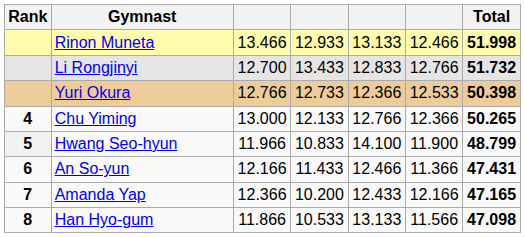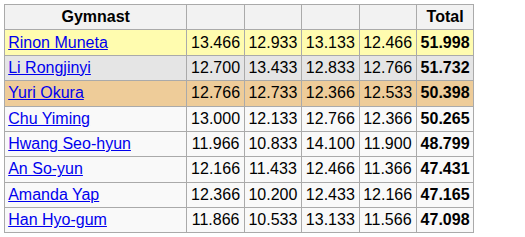 <table class="wikitable sortable" style="text-align:center; font-size:100%">
 <tr>
-<th scope="col" style="width:15px;">Rank</th>
 <th scope="col" style="width:175px;">Gymnast</th>
 <th scope="col" style="width:50px;"></th>
 <th scope="col" style="width:50px;"></th>
 <th scope="col" style="width:50px;"></th>
 <th scope="col" style="width:50px;"></th>
 <th scope="col" style="width:50px;">Total</th>
 </tr>
 <tr style="background:#fffcaf;">
-<td style="text-align:center" scope="row"><strong></strong></td>
 <td style="text-align:left;"> <a href='#'>Rinon Muneta</a></td>
 <td>13.466</td>
 <td>12.933</td>
 <td>13.133</td>
 <td>12.466</td>
 <td><strong>51.998</strong></td>
 </tr>
 <tr style="background:#e5e5e5;">
-<td style="text-align:center" scope="row"><strong></strong></td>
 <td style="text-align:left;"> <a href='#'>Li Rongjinyi</a></td>
 <td>12.700</td>
 <td>13.433</td>
 <td>12.833</td>
 <td>12.766</td>
 <td><strong>51.732</strong></td>
 </tr>
 <tr style="background:#ec9;">
-<td style="text-align:center" scope="row"><strong></strong></td>
 <td style="text-align:left;"> <a href='#'>Yuri Okura</a></td>
 <td>12.766</td>
 <td>12.733</td>
 <td>12.366</td>
 <td>12.533</td>
 <td><strong>50.398</strong></td>
 </tr>
 <tr>
-<td scope="row" style="text-align:center;"><strong>4</strong></td>
 <td style="text-align:left;"> <a href='#'>Chu Yiming</a></td>
 <td>13.000</td>
 <td>12.133</td>
 <td>12.766</td>
 <td>12.366</td>
 <td><strong>50.265</strong></td>
 </tr>
 <tr>
-<th scope="row" style="text-align:center"><strong>5</strong></th>
 <td style="text-align:left;"> <a href='#'>Hwang Seo-hyun</a></td>
 <td>11.966</td>
 <td>10.833</td>
 <td>14.100</td>
 <td>11.900</td>
 <td><strong>48.799</strong></td>
 </tr>
 <tr>
-<td scope="row" style="text-align:center;"><strong>6</strong></td>
 <td style="text-align:left;"> <a href='#'>An So-yun</a></td>
 <td>12.166</td>
 <td>11.433</td>
 <td>12.466</td>
 <td>11.366</td>
 <td><strong>47.431</strong></td>
 </tr>
 <tr>
-<td scope="row" style="text-align:center;"><strong>7</strong></td>
 <td style="text-align:left;"> <a href='#'>Amanda Yap</a></td>
 <td>12.366</td>
 <td>10.200</td>
 <td>12.433</td>
 <td>12.166</td>
 <td><strong>47.165</strong></td>
 </tr>
 <tr>
-<td scope="row" style="text-align:center;"><strong>8</strong></td>
 <td style="text-align:left;"> <a href='#'>Han Hyo-gum</a></td>
 <td>11.866</td>
 <td>10.533</td>
 <td>13.133</td>
 <td>11.566</td>
 <td><strong>47.098</strong></td>
 </tr>
 </table>
